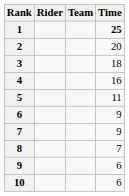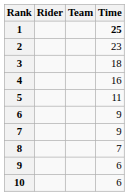 <table class="wikitable" margin-bottom:0;">
 <tr>
 <th scope="col">Rank</th>
 <th scope="col">Rider</th>
 <th scope="col">Team</th>
 <th scope="col">Time</th>
 </tr>
 <tr>
 <th scope="row">1</th>
 <td> </td>
 <td></td>
 <td align="right"><strong>25</strong></td>
 </tr>
 <tr>
 <th scope="row">2</th>
 <td></td>
 <td></td>
-<td align="right">20</td>
+<td align="right">23</td>
 </tr>
 <tr>
 <th scope="row">3</th>
 <td></td>
 <td></td>
 <td align="right">18</td>
 </tr>
 <tr>
 <th scope="row">4</th>
 <td></td>
 <td></td>
 <td align="right">16</td>
 </tr>
 <tr>
 <th scope="row">5</th>
 <td></td>
 <td></td>
 <td align="right">11</td>
 </tr>
 <tr>
 <th scope="row">6</th>
 <td></td>
 <td></td>
 <td align="right">9</td>
 </tr>
 <tr>
 <th scope="row">7</th>
 <td></td>
 <td></td>
 <td align="right">9</td>
 </tr>
 <tr>
 <th scope="row">8</th>
 <td></td>
 <td></td>
 <td align="right">7</td>
 </tr>
 <tr>
 <th scope="row">9</th>
 <td></td>
 <td></td>
 <td align="right">6</td>
 </tr>
 <tr>
 <th scope="row">10</th>
 <td></td>
 <td></td>
 <td align="right">6</td>
 </tr>
 </table>
